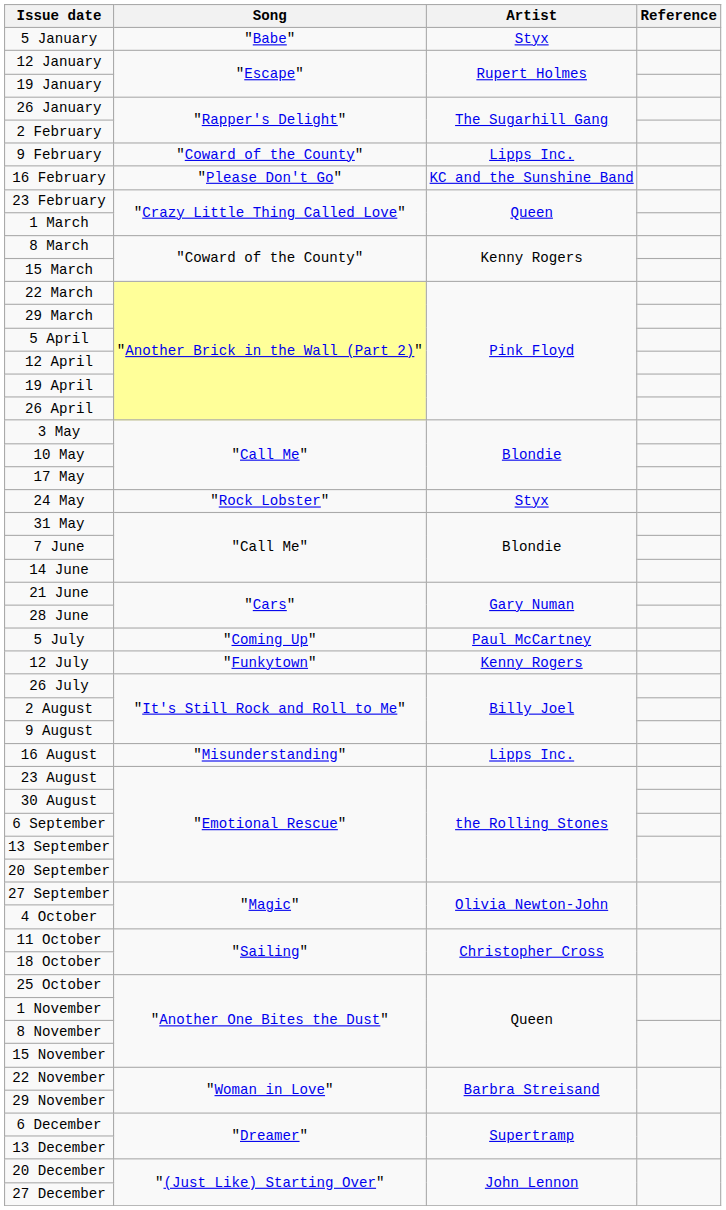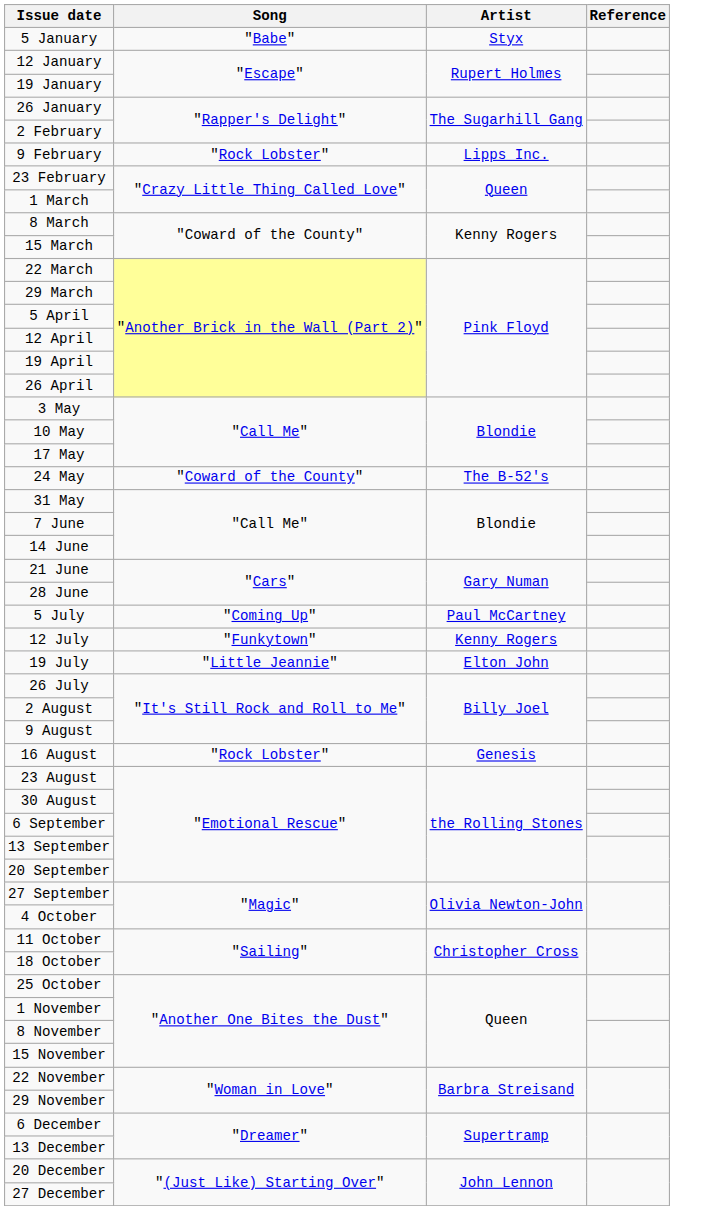 <table class="wikitable">
 <tr>
 <th align="center">Issue date</th>
 <th align="center">Song</th>
 <th align="center">Artist</th>
 <th align="center">Reference</th>
 </tr>
 <tr>
 <td align="center">5 January</td>
 <td align="center">"<a href='#'>Babe</a>"</td>
 <td align="center"><a href='#'>Styx</a></td>
 <td align="center"></td>
 </tr>
 <tr>
 <td align="center">12 January</td>
 <td align="center" rowspan="2">"<a href='#'>Escape</a>"</td>
 <td align="center" rowspan="2"><a href='#'>Rupert Holmes</a></td>
 <td align="center"></td>
 </tr>
 <tr>
 <td align="center">19 January</td>
 <td align="center"></td>
 </tr>
 <tr>
 <td align="center">26 January</td>
 <td align="center" rowspan="2">"<a href='#'>Rapper's Delight</a>"</td>
 <td align="center" rowspan="2"><a href='#'>The Sugarhill Gang</a></td>
 <td align="center"></td>
 </tr>
 <tr>
 <td align="center">2 February</td>
 <td align="center"></td>
 </tr>
 <tr>
 <td align="center">9 February</td>
-<td align="center">"<a href='#'>Coward of the County</a>"</td>
+<td align="center">"<a href='#'>Rock Lobster</a>"</td>
 <td align="center"><a href='#'>Lipps Inc.</a></td>
-<td align="center"></td>
-</tr>
-<tr>
-<td align="center">16 February</td>
-<td align="center">"<a href='#'>Please Don't Go</a>"</td>
-<td align="center"><a href='#'>KC and the Sunshine Band</a></td>
 <td align="center"></td>
 </tr>
 <tr>
 <td align="center">23 February</td>
 <td align="center" rowspan="2">"<a href='#'>Crazy Little Thing Called Love</a>"</td>
 <td align="center" rowspan="2"><a href='#'>Queen</a></td>
 <td align="center"></td>
 </tr>
 <tr>
 <td align="center">1 March</td>
 <td align="center"></td>
 </tr>
 <tr>
 <td align="center">8 March</td>
 <td align="center" rowspan="2">"Coward of the County"</td>
 <td align="center" rowspan="2">Kenny Rogers</td>
 <td align="center"></td>
 </tr>
 <tr>
 <td align="center">15 March</td>
 <td align="center"></td>
 </tr>
 <tr>
 <td align="center">22 March</td>
 <td bgcolor=#FFFF99 align="center" rowspan="6">"<a href='#'>Another Brick in the Wall (Part 2)</a>"</td>
 <td align="center" rowspan="6"><a href='#'>Pink Floyd</a></td>
 <td align="center"></td>
 </tr>
 <tr>
 <td align="center">29 March</td>
 <td align="center"></td>
 </tr>
 <tr>
 <td align="center">5 April</td>
 <td align="center"></td>
 </tr>
 <tr>
 <td align="center">12 April</td>
 <td align="center"></td>
 </tr>
 <tr>
 <td align="center">19 April</td>
 <td align="center"></td>
 </tr>
 <tr>
 <td align="center">26 April</td>
 <td align="center"></td>
 </tr>
 <tr>
 <td align="center">3 May</td>
 <td align="center" rowspan="3">"<a href='#'>Call Me</a>"</td>
 <td align="center" rowspan="3"><a href='#'>Blondie</a></td>
 <td align="center"></td>
 </tr>
 <tr>
 <td align="center">10 May</td>
 <td align="center"></td>
 </tr>
 <tr>
 <td align="center">17 May</td>
 <td align="center"></td>
 </tr>
 <tr>
 <td align="center">24 May</td>
-<td align="center">"<a href='#'>Rock Lobster</a>"</td>
-<td align="center"><a href='#'>Styx</a></td>
+<td align="center">"<a href='#'>Coward of the County</a>"</td>
+<td align="center"><a href='#'>The B-52's</a></td>
 <td align="center"></td>
 </tr>
 <tr>
 <td align="center">31 May</td>
 <td align="center" rowspan="3">"Call Me"</td>
 <td align="center" rowspan="3">Blondie</td>
 <td align="center"></td>
 </tr>
 <tr>
 <td align="center">7 June</td>
 <td align="center"></td>
 </tr>
 <tr>
 <td align="center">14 June</td>
 <td align="center"></td>
 </tr>
 <tr>
 <td align="center">21 June</td>
 <td align="center" rowspan="2">"<a href='#'>Cars</a>"</td>
 <td align="center" rowspan="2"><a href='#'>Gary Numan</a></td>
 <td align="center"></td>
 </tr>
 <tr>
 <td align="center">28 June</td>
 <td align="center"></td>
 </tr>
 <tr>
 <td align="center">5 July</td>
 <td align="center">"<a href='#'>Coming Up</a>"</td>
 <td align="center"><a href='#'>Paul McCartney</a></td>
 <td align="center"></td>
 </tr>
 <tr>
 <td align="center">12 July</td>
 <td align="center">"<a href='#'>Funkytown</a>"</td>
 <td align="center"><a href='#'>Kenny Rogers</a></td>
 <td align="center"></td>
 </tr>
 <tr>
+<td align="center">19 July</td>
+<td align="center">"<a href='#'>Little Jeannie</a>"</td>
+<td align="center"><a href='#'>Elton John</a></td>
+<td align="center"></td>
+</tr>
+<tr>
 <td align="center">26 July</td>
 <td align="center" rowspan="3">"<a href='#'>It's Still Rock and Roll to Me</a>"</td>
 <td align="center" rowspan="3"><a href='#'>Billy Joel</a></td>
 <td align="center"></td>
 </tr>
 <tr>
 <td align="center">2 August</td>
 <td align="center"></td>
 </tr>
 <tr>
 <td align="center">9 August</td>
 <td align="center"></td>
 </tr>
 <tr>
 <td align="center">16 August</td>
-<td align="center">"<a href='#'>Misunderstanding</a>"</td>
-<td align="center"><a href='#'>Lipps Inc.</a></td>
+<td align="center">"<a href='#'>Rock Lobster</a>"</td>
+<td align="center"><a href='#'>Genesis</a></td>
 <td align="center"></td>
 </tr>
 <tr>
 <td align="center">23 August</td>
 <td align="center" rowspan="5">"<a href='#'>Emotional Rescue</a>"</td>
 <td align="center" rowspan="5"><a href='#'>the Rolling Stones</a></td>
 <td align="center"></td>
 </tr>
 <tr>
 <td align="center">30 August</td>
 <td align="center"></td>
 </tr>
 <tr>
 <td align="center">6 September</td>
 <td align="center"></td>
 </tr>
 <tr>
 <td align="center">13 September</td>
 <td align="center" rowspan="2"></td>
 </tr>
 <tr>
 <td align="center">20 September</td>
 </tr>
 <tr>
 <td align="center">27 September</td>
 <td align="center" rowspan="2">"<a href='#'>Magic</a>"</td>
 <td align="center" rowspan="2"><a href='#'>Olivia Newton-John</a></td>
 <td align="center" rowspan="2"></td>
 </tr>
 <tr>
 <td align="center">4 October</td>
 </tr>
 <tr>
 <td align="center">11 October</td>
 <td align="center" rowspan="2">"<a href='#'>Sailing</a>"</td>
 <td align="center" rowspan="2"><a href='#'>Christopher Cross</a></td>
 <td align="center" rowspan="2"></td>
 </tr>
 <tr>
 <td align="center">18 October</td>
 </tr>
 <tr>
 <td align="center">25 October</td>
 <td align="center" rowspan="4">"<a href='#'>Another One Bites the Dust</a>"</td>
 <td align="center" rowspan="4">Queen</td>
 <td align="center" rowspan="2"></td>
 </tr>
 <tr>
 <td align="center">1 November</td>
 </tr>
 <tr>
 <td align="center">8 November</td>
 <td align="center" rowspan="2"></td>
 </tr>
 <tr>
 <td align="center">15 November</td>
 </tr>
 <tr>
 <td align="center">22 November</td>
 <td align="center" rowspan="2">"<a href='#'>Woman in Love</a>"</td>
 <td align="center" rowspan="2"><a href='#'>Barbra Streisand</a></td>
 <td align="center" rowspan="2"></td>
 </tr>
 <tr>
 <td align="center">29 November</td>
 </tr>
 <tr>
 <td align="center">6 December</td>
 <td align="center" rowspan="2">"<a href='#'>Dreamer</a>"</td>
 <td align="center" rowspan="2"><a href='#'>Supertramp</a></td>
 <td align="center" rowspan="2"></td>
 </tr>
 <tr>
 <td align="center">13 December</td>
 </tr>
 <tr>
 <td align="center">20 December</td>
 <td align="center" rowspan="2">"<a href='#'>(Just Like) Starting Over</a>"</td>
 <td align="center" rowspan="2"><a href='#'>John Lennon</a></td>
 <td align="center" rowspan="2"></td>
 </tr>
 <tr>
 <td align="center">27 December</td>
 </tr>
 </table>
